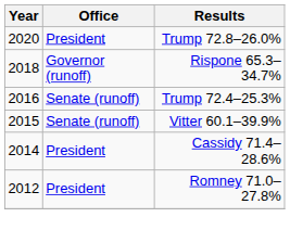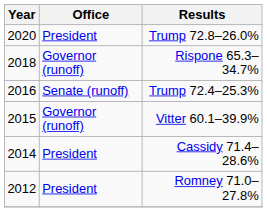 <table class=wikitable>
 <tr>
 <th width="30">Year</th>
 <th width="120">Office</th>
 <th width="140">Results</th>
 </tr>
 <tr>
 <td>2020</td>
 <td><a href='#'>President</a></td>
 <td align="right" ><a href='#'>Trump</a> 72.8–26.0%</td>
 </tr>
 <tr>
 <td>2018</td>
 <td><a href='#'>Governor (runoff)</a></td>
 <td align="right" ><a href='#'>Rispone</a> 65.3–34.7%</td>
 </tr>
 <tr>
 <td>2016</td>
 <td><a href='#'>Senate (runoff)</a></td>
 <td align="right" ><a href='#'>Trump</a> 72.4–25.3%</td>
 </tr>
 <tr>
 <td>2015</td>
-<td><a href='#'>Senate (runoff)</a></td>
+<td><a href='#'>Governor (runoff)</a></td>
 <td align="right" ><a href='#'>Vitter</a> 60.1–39.9%</td>
 </tr>
 <tr>
 <td>2014</td>
 <td><a href='#'>President</a></td>
 <td align="right" ><a href='#'>Cassidy</a> 71.4–28.6%</td>
 </tr>
 <tr>
 <td>2012</td>
 <td><a href='#'>President</a></td>
 <td align="right" ><a href='#'>Romney</a> 71.0–27.8%</td>
 </tr>
 <tr>
 </tr>
 </table>
